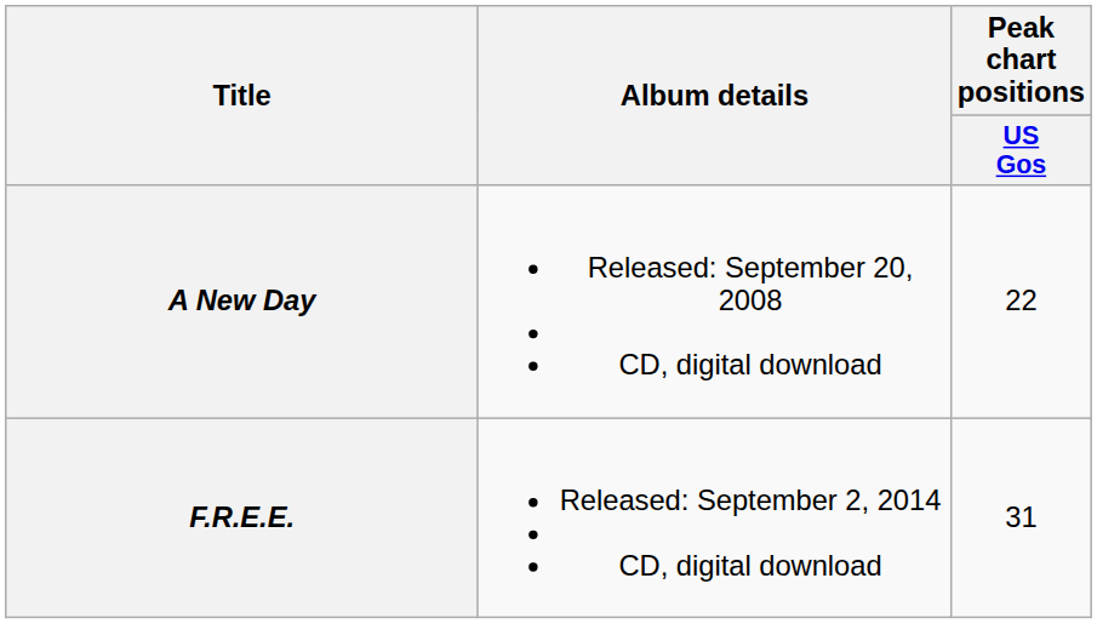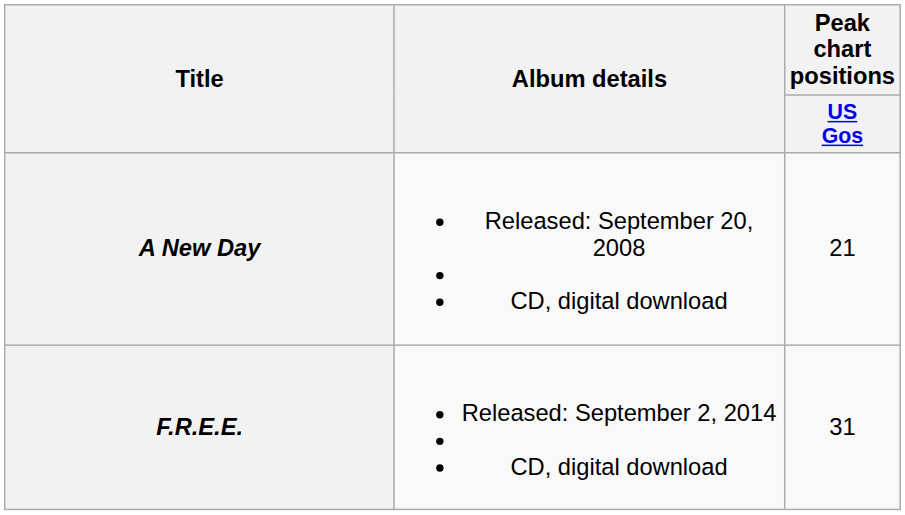 <table class="wikitable plainrowheaders" style="text-align:center;">
 <tr>
 <th scope="col" rowspan="2" style="width:16em;">Title</th>
 <th scope="col" rowspan="2" style="width:16em;">Album details</th>
 <th scope="col" colspan="1">Peak chart positions</th>
 </tr>
 <tr>
 <th style="width:3em; font-size:90%"><a href='#'>US<br>Gos</a></th>
 </tr>
 <tr>
 <th scope="row"><em>A New Day</em></th>
 <td><br><ul><li>Released: September 20, 2008</li><li></li><li>CD, digital download</li></ul></td>
-<td>22</td>
+<td>21</td>
 </tr>
 <tr>
 <th scope="row"><em>F.R.E.E.</em></th>
 <td><br><ul><li>Released: September 2, 2014</li><li></li><li>CD, digital download</li></ul></td>
 <td>31</td>
 </tr>
 </table>
